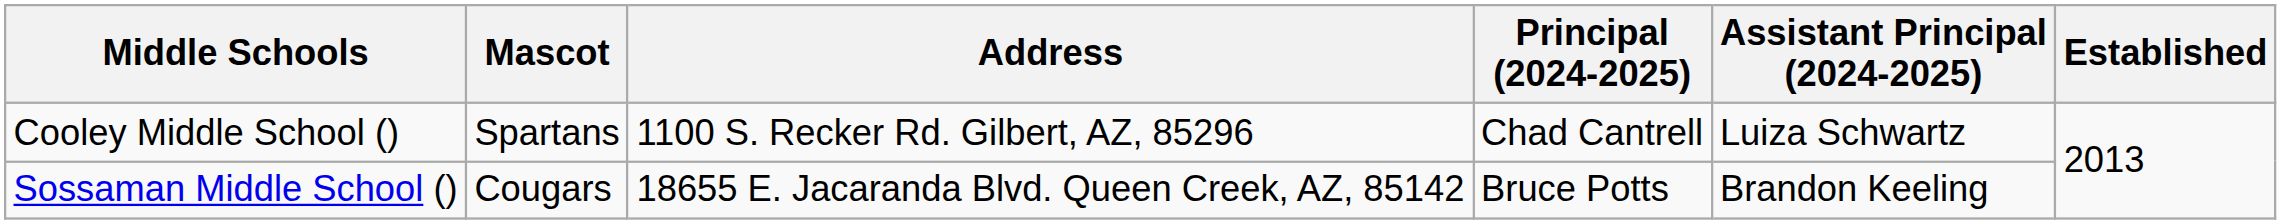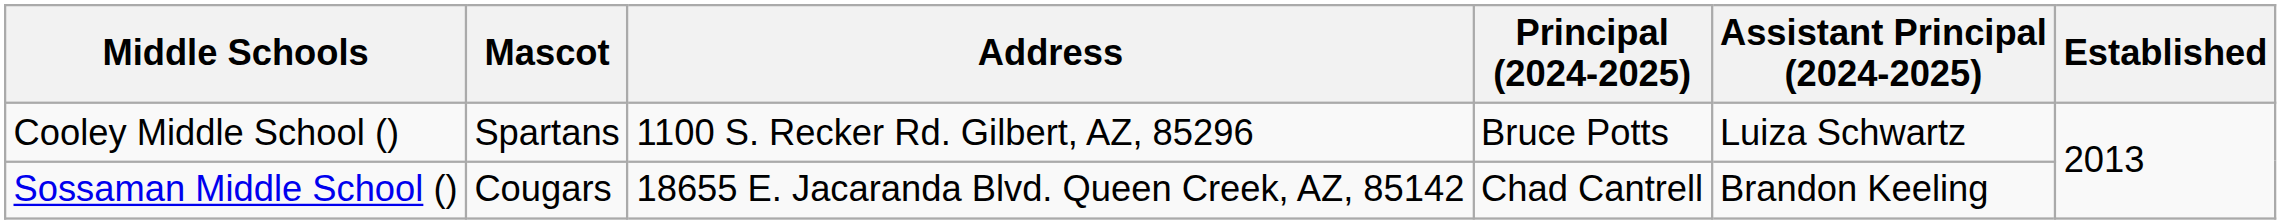 <table class="wikitable">
 <tr>
 <th>Middle Schools</th>
 <th>Mascot</th>
 <th>Address</th>
 <th>Principal <br> (2024-2025)</th>
 <th>Assistant Principal <br> (2024-2025)</th>
 <th>Established</th>
 </tr>
 <tr>
 <td>Cooley Middle School ()</td>
 <td>Spartans</td>
 <td>1100 S. Recker Rd. Gilbert, AZ, 85296</td>
-<td>Chad Cantrell</td>
+<td>Bruce Potts</td>
 <td>Luiza Schwartz</td>
 <td rowspan="2">2013</td>
 </tr>
 <tr>
 <td><a href='#'>Sossaman Middle School</a> ()</td>
 <td>Cougars</td>
 <td>18655 E. Jacaranda Blvd. Queen Creek, AZ, 85142</td>
-<td>Bruce Potts</td>
+<td>Chad Cantrell</td>
 <td>Brandon Keeling</td>
 </tr>
 </table>
